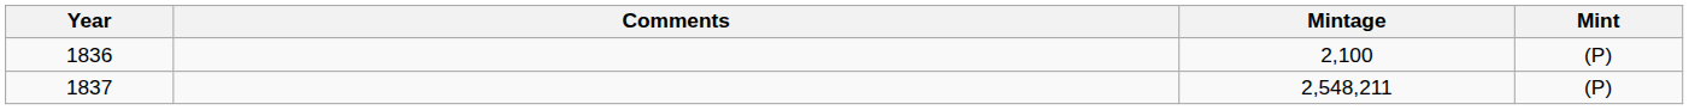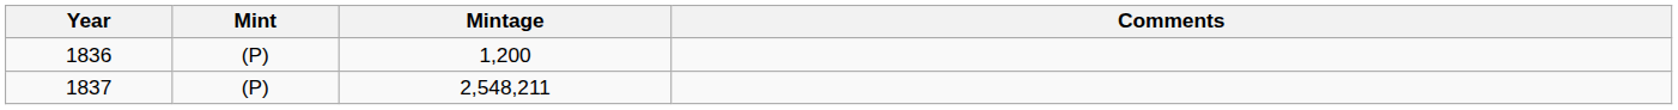 <table class="wikitable sortable" style="min-width:65%; text-align:center;">
 <tr>
 <th width="10%">Year</th>
+<th width="10%">Mint</th>
+<th width="20%">Mintage</th>
 <th width="60%">Comments</th>
-<th width="20%">Mintage</th>
-<th width="10%">Mint</th>
 </tr>
 <tr>
 <td>1836</td>
+<td>(P)</td>
+<td>1,200</td>
 <td></td>
-<td>2,100</td>
-<td>(P)</td>
 </tr>
 <tr>
 <td>1837</td>
+<td>(P)</td>
+<td>2,548,211</td>
 <td></td>
-<td>2,548,211</td>
-<td>(P)</td>
 </tr>
 </table>
